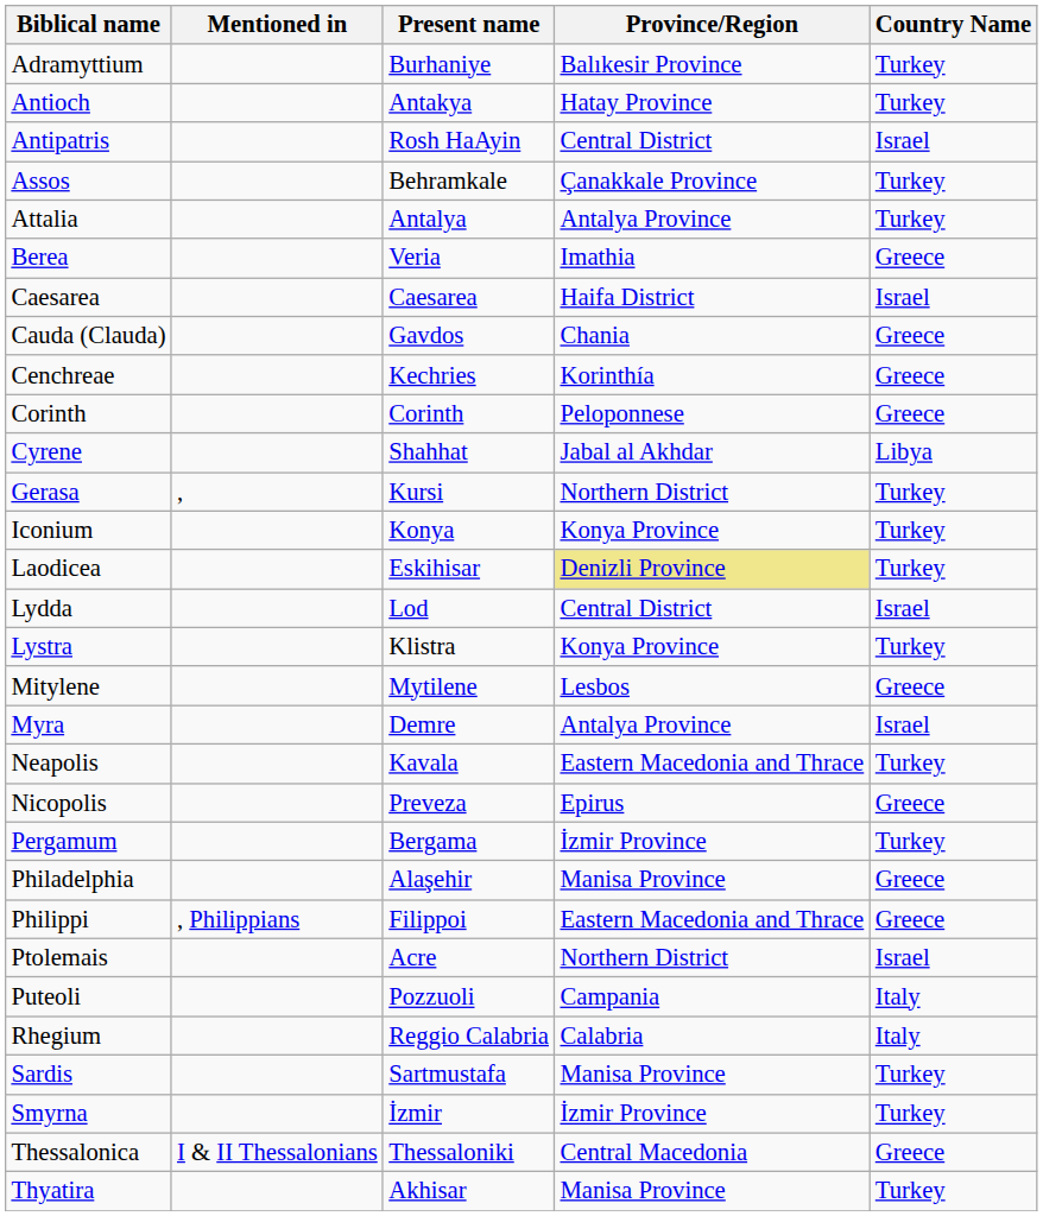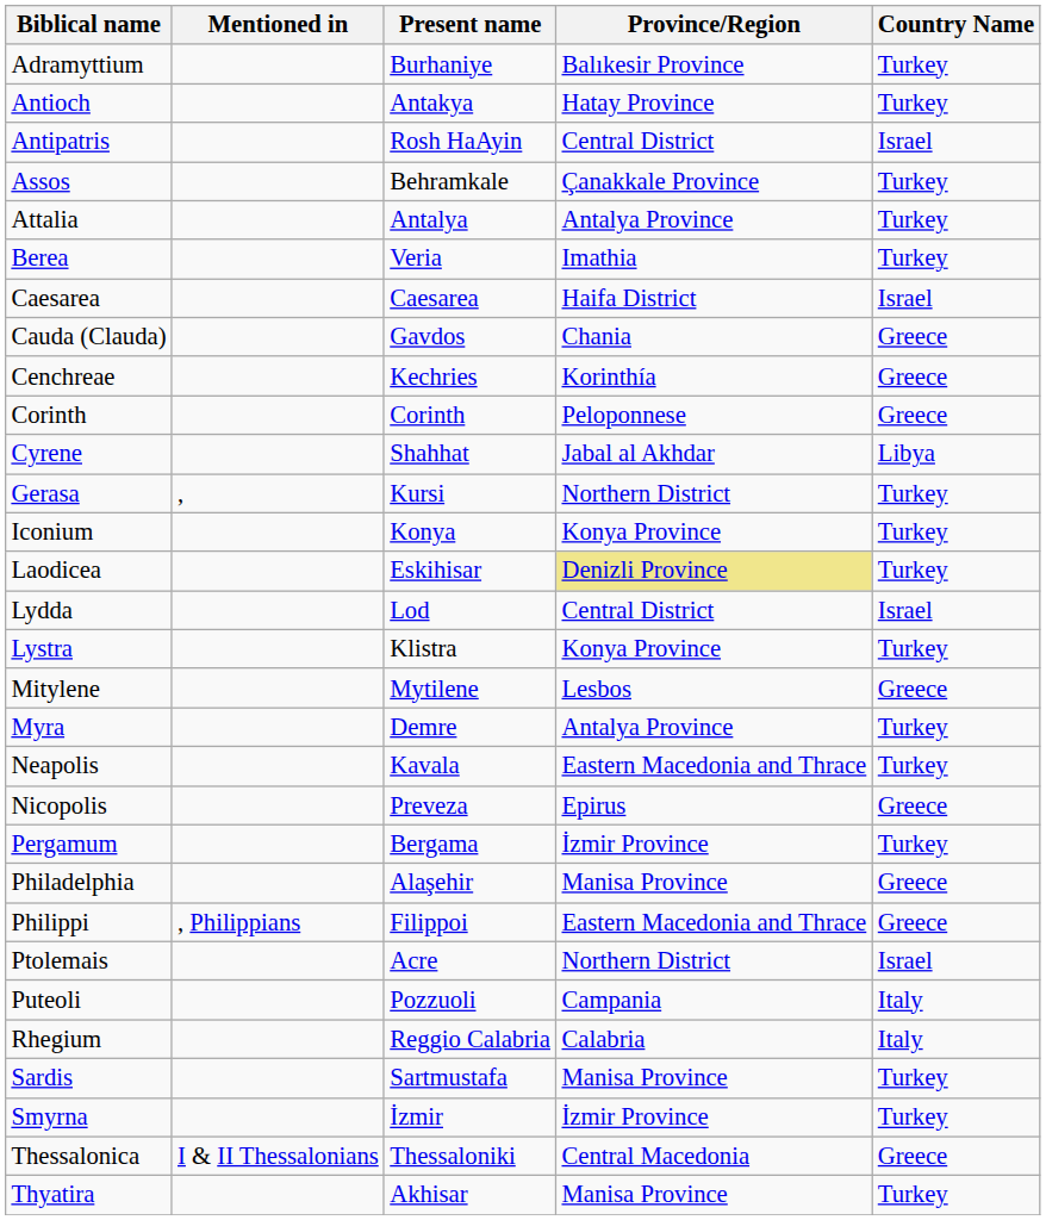 <table class="wikitable">
 <tr>
 <th>Biblical name</th>
 <th>Mentioned in</th>
 <th>Present name</th>
 <th>Province/Region</th>
 <th>Country Name</th>
 </tr>
 <tr>
 <td>Adramyttium</td>
 <td></td>
 <td><a href='#'>Burhaniye</a></td>
 <td><a href='#'>Balıkesir Province</a></td>
 <td> <a href='#'>Turkey</a></td>
 </tr>
 <tr>
 <td><a href='#'>Antioch</a></td>
 <td></td>
 <td><a href='#'>Antakya</a></td>
 <td><a href='#'>Hatay Province</a></td>
 <td> <a href='#'>Turkey</a></td>
 </tr>
 <tr>
 <td><a href='#'>Antipatris</a></td>
 <td></td>
 <td><a href='#'>Rosh HaAyin</a></td>
 <td><a href='#'>Central District</a></td>
 <td> <a href='#'>Israel</a></td>
 </tr>
 <tr>
 <td><a href='#'>Assos</a></td>
 <td></td>
 <td>Behramkale</td>
 <td><a href='#'>Çanakkale Province</a></td>
 <td> <a href='#'>Turkey</a></td>
 </tr>
 <tr>
 <td>Attalia</td>
 <td></td>
 <td><a href='#'>Antalya</a></td>
 <td><a href='#'>Antalya Province</a></td>
 <td> <a href='#'>Turkey</a></td>
 </tr>
 <tr>
 <td><a href='#'>Berea</a></td>
 <td></td>
 <td><a href='#'>Veria</a></td>
 <td><a href='#'>Imathia</a></td>
-<td> <a href='#'>Greece</a></td>
+<td> <a href='#'>Turkey</a></td>
 </tr>
 <tr>
 <td>Caesarea</td>
 <td></td>
 <td><a href='#'>Caesarea</a></td>
 <td><a href='#'>Haifa District</a></td>
 <td> <a href='#'>Israel</a></td>
 </tr>
 <tr>
 <td>Cauda (Clauda)</td>
 <td></td>
 <td><a href='#'>Gavdos</a></td>
 <td><a href='#'>Chania</a></td>
 <td> <a href='#'>Greece</a></td>
 </tr>
 <tr>
 <td>Cenchreae</td>
 <td></td>
 <td><a href='#'>Kechries</a></td>
 <td><a href='#'>Korinthía</a></td>
 <td> <a href='#'>Greece</a></td>
 </tr>
 <tr>
 <td>Corinth</td>
 <td></td>
 <td><a href='#'>Corinth</a></td>
 <td><a href='#'>Peloponnese</a></td>
 <td> <a href='#'>Greece</a></td>
 </tr>
 <tr>
 <td><a href='#'>Cyrene</a></td>
 <td></td>
 <td><a href='#'>Shahhat</a></td>
 <td><a href='#'>Jabal al Akhdar</a></td>
 <td> <a href='#'>Libya</a></td>
 </tr>
 <tr>
 <td><a href='#'>Gerasa</a></td>
 <td>, </td>
 <td><a href='#'>Kursi</a></td>
 <td><a href='#'>Northern District</a></td>
 <td> <a href='#'>Turkey</a></td>
 </tr>
 <tr>
 <td>Iconium</td>
 <td></td>
 <td><a href='#'>Konya</a></td>
 <td><a href='#'>Konya Province</a></td>
 <td> <a href='#'>Turkey</a></td>
 </tr>
 <tr>
 <td>Laodicea</td>
 <td></td>
 <td><a href='#'>Eskihisar</a></td>
 <td style="background: khaki;"><a href='#'>Denizli Province</a></td>
 <td> <a href='#'>Turkey</a></td>
 </tr>
 <tr>
 <td>Lydda</td>
 <td></td>
 <td><a href='#'>Lod</a></td>
 <td><a href='#'>Central District</a></td>
 <td> <a href='#'>Israel</a></td>
 </tr>
 <tr>
 <td><a href='#'>Lystra</a></td>
 <td></td>
 <td>Klistra</td>
 <td><a href='#'>Konya Province</a></td>
 <td> <a href='#'>Turkey</a></td>
 </tr>
 <tr>
 <td>Mitylene</td>
 <td></td>
 <td><a href='#'>Mytilene</a></td>
 <td><a href='#'>Lesbos</a></td>
 <td> <a href='#'>Greece</a></td>
 </tr>
 <tr>
 <td><a href='#'>Myra</a></td>
 <td></td>
 <td><a href='#'>Demre</a></td>
 <td><a href='#'>Antalya Province</a></td>
-<td> <a href='#'>Israel</a></td>
+<td> <a href='#'>Turkey</a></td>
 </tr>
 <tr>
 <td>Neapolis</td>
 <td></td>
 <td><a href='#'>Kavala</a></td>
 <td><a href='#'>Eastern Macedonia and Thrace</a></td>
 <td> <a href='#'>Turkey</a></td>
 </tr>
 <tr>
 <td>Nicopolis</td>
 <td></td>
 <td><a href='#'>Preveza</a></td>
 <td><a href='#'>Epirus</a></td>
 <td> <a href='#'>Greece</a></td>
 </tr>
 <tr>
 <td><a href='#'>Pergamum</a></td>
 <td></td>
 <td><a href='#'>Bergama</a></td>
 <td><a href='#'>İzmir Province</a></td>
 <td> <a href='#'>Turkey</a></td>
 </tr>
 <tr>
 <td>Philadelphia</td>
 <td></td>
 <td><a href='#'>Alaşehir</a></td>
 <td><a href='#'>Manisa Province</a></td>
 <td> <a href='#'>Greece</a></td>
 </tr>
 <tr>
 <td>Philippi</td>
 <td>, <a href='#'>Philippians</a></td>
 <td><a href='#'>Filippoi</a></td>
 <td><a href='#'>Eastern Macedonia and Thrace</a></td>
 <td> <a href='#'>Greece</a></td>
 </tr>
 <tr>
 <td>Ptolemais</td>
 <td></td>
 <td><a href='#'>Acre</a></td>
 <td><a href='#'>Northern District</a></td>
 <td> <a href='#'>Israel</a></td>
 </tr>
 <tr>
 <td>Puteoli</td>
 <td></td>
 <td><a href='#'>Pozzuoli</a></td>
 <td><a href='#'>Campania</a></td>
 <td> <a href='#'>Italy</a></td>
 </tr>
 <tr>
 <td>Rhegium</td>
 <td></td>
 <td><a href='#'>Reggio Calabria</a></td>
 <td><a href='#'>Calabria</a></td>
 <td> <a href='#'>Italy</a></td>
 </tr>
 <tr>
 <td><a href='#'>Sardis</a></td>
 <td></td>
 <td><a href='#'>Sartmustafa</a></td>
 <td><a href='#'>Manisa Province</a></td>
 <td> <a href='#'>Turkey</a></td>
 </tr>
 <tr>
 <td><a href='#'>Smyrna</a></td>
 <td></td>
 <td><a href='#'>İzmir</a></td>
 <td><a href='#'>İzmir Province</a></td>
 <td> <a href='#'>Turkey</a></td>
 </tr>
 <tr>
 <td>Thessalonica</td>
 <td><a href='#'>I</a> & <a href='#'>II Thessalonians</a></td>
 <td><a href='#'>Thessaloniki</a></td>
 <td><a href='#'>Central Macedonia</a></td>
 <td> <a href='#'>Greece</a></td>
 </tr>
 <tr>
 <td><a href='#'>Thyatira</a></td>
 <td></td>
 <td><a href='#'>Akhisar</a></td>
 <td><a href='#'>Manisa Province</a></td>
 <td> <a href='#'>Turkey</a></td>
 </tr>
 </table>
